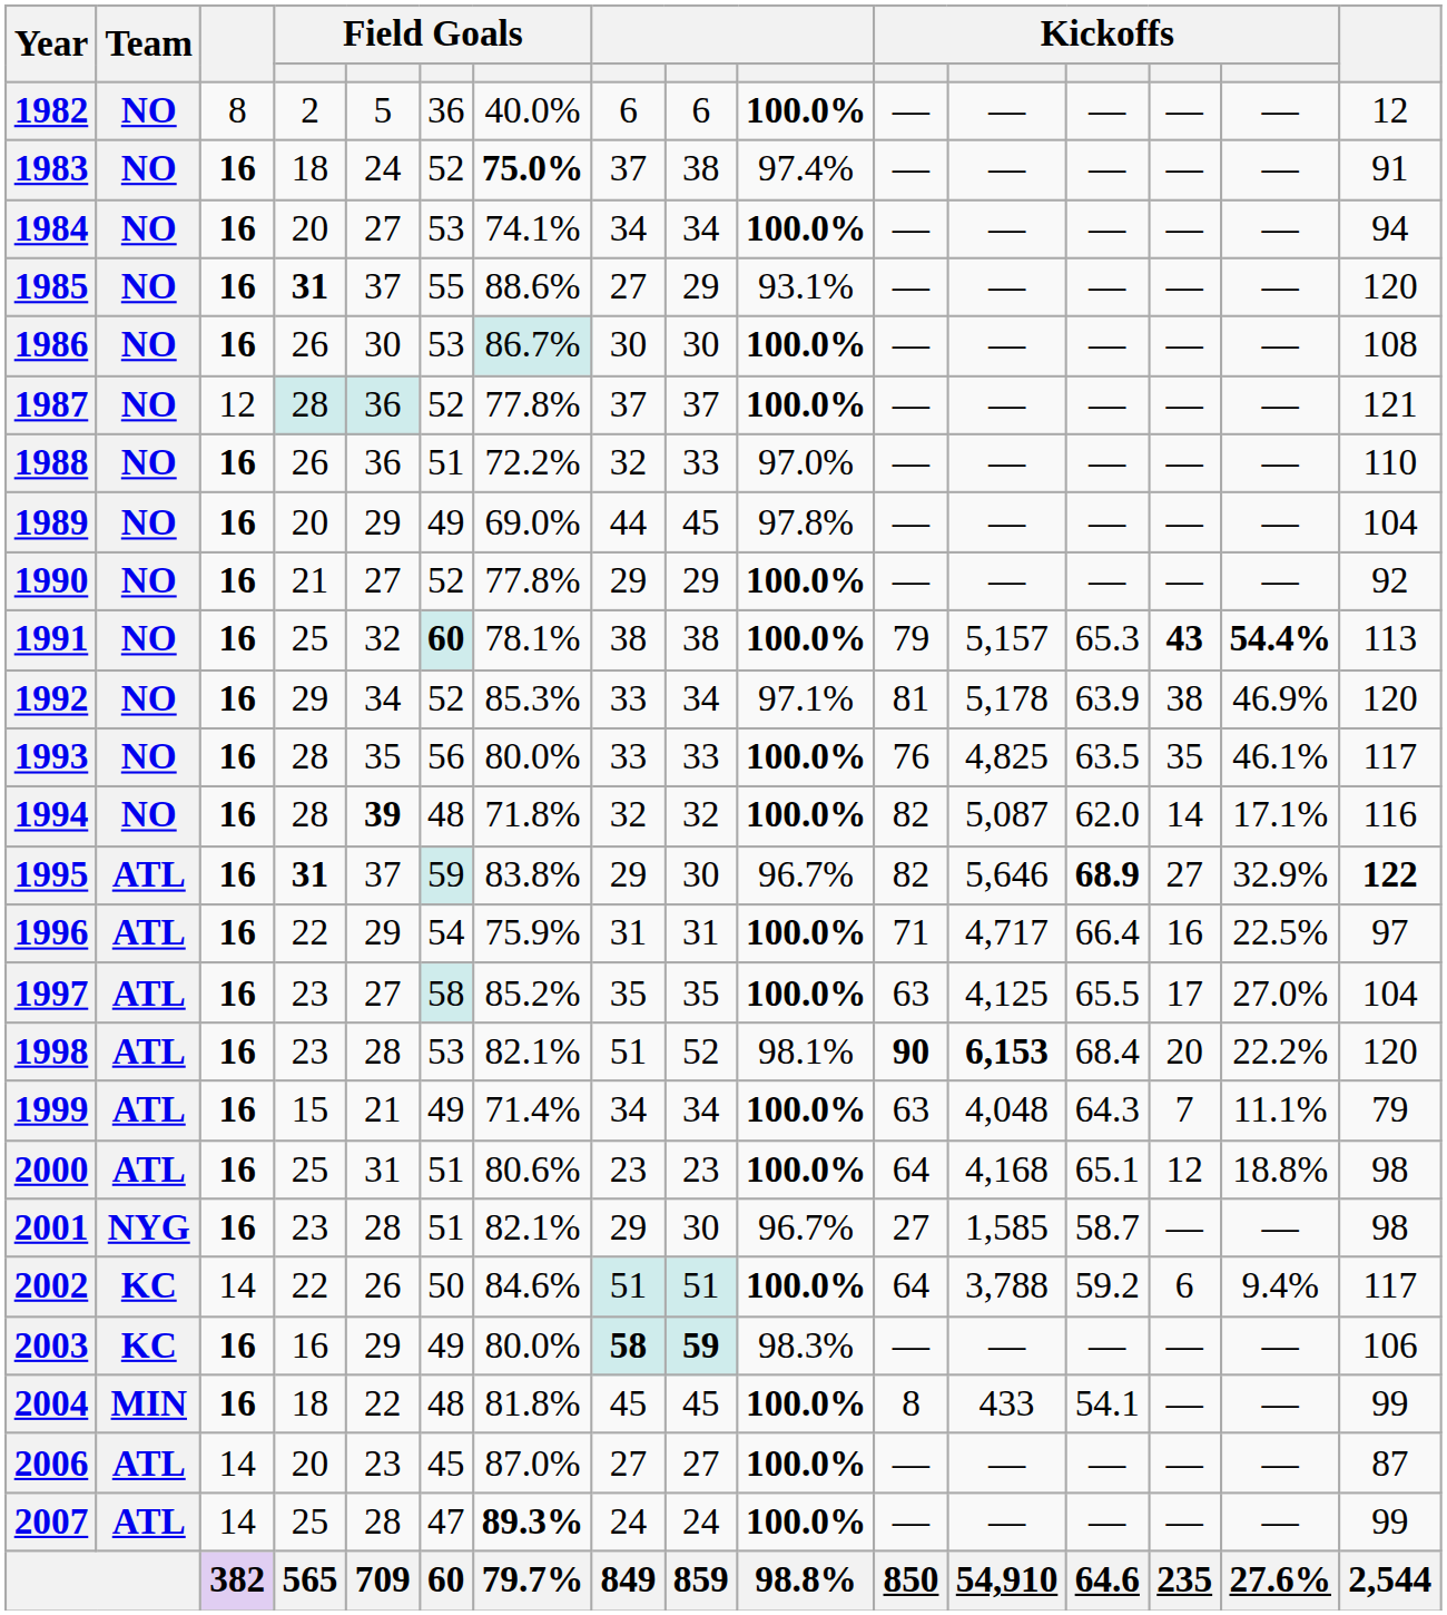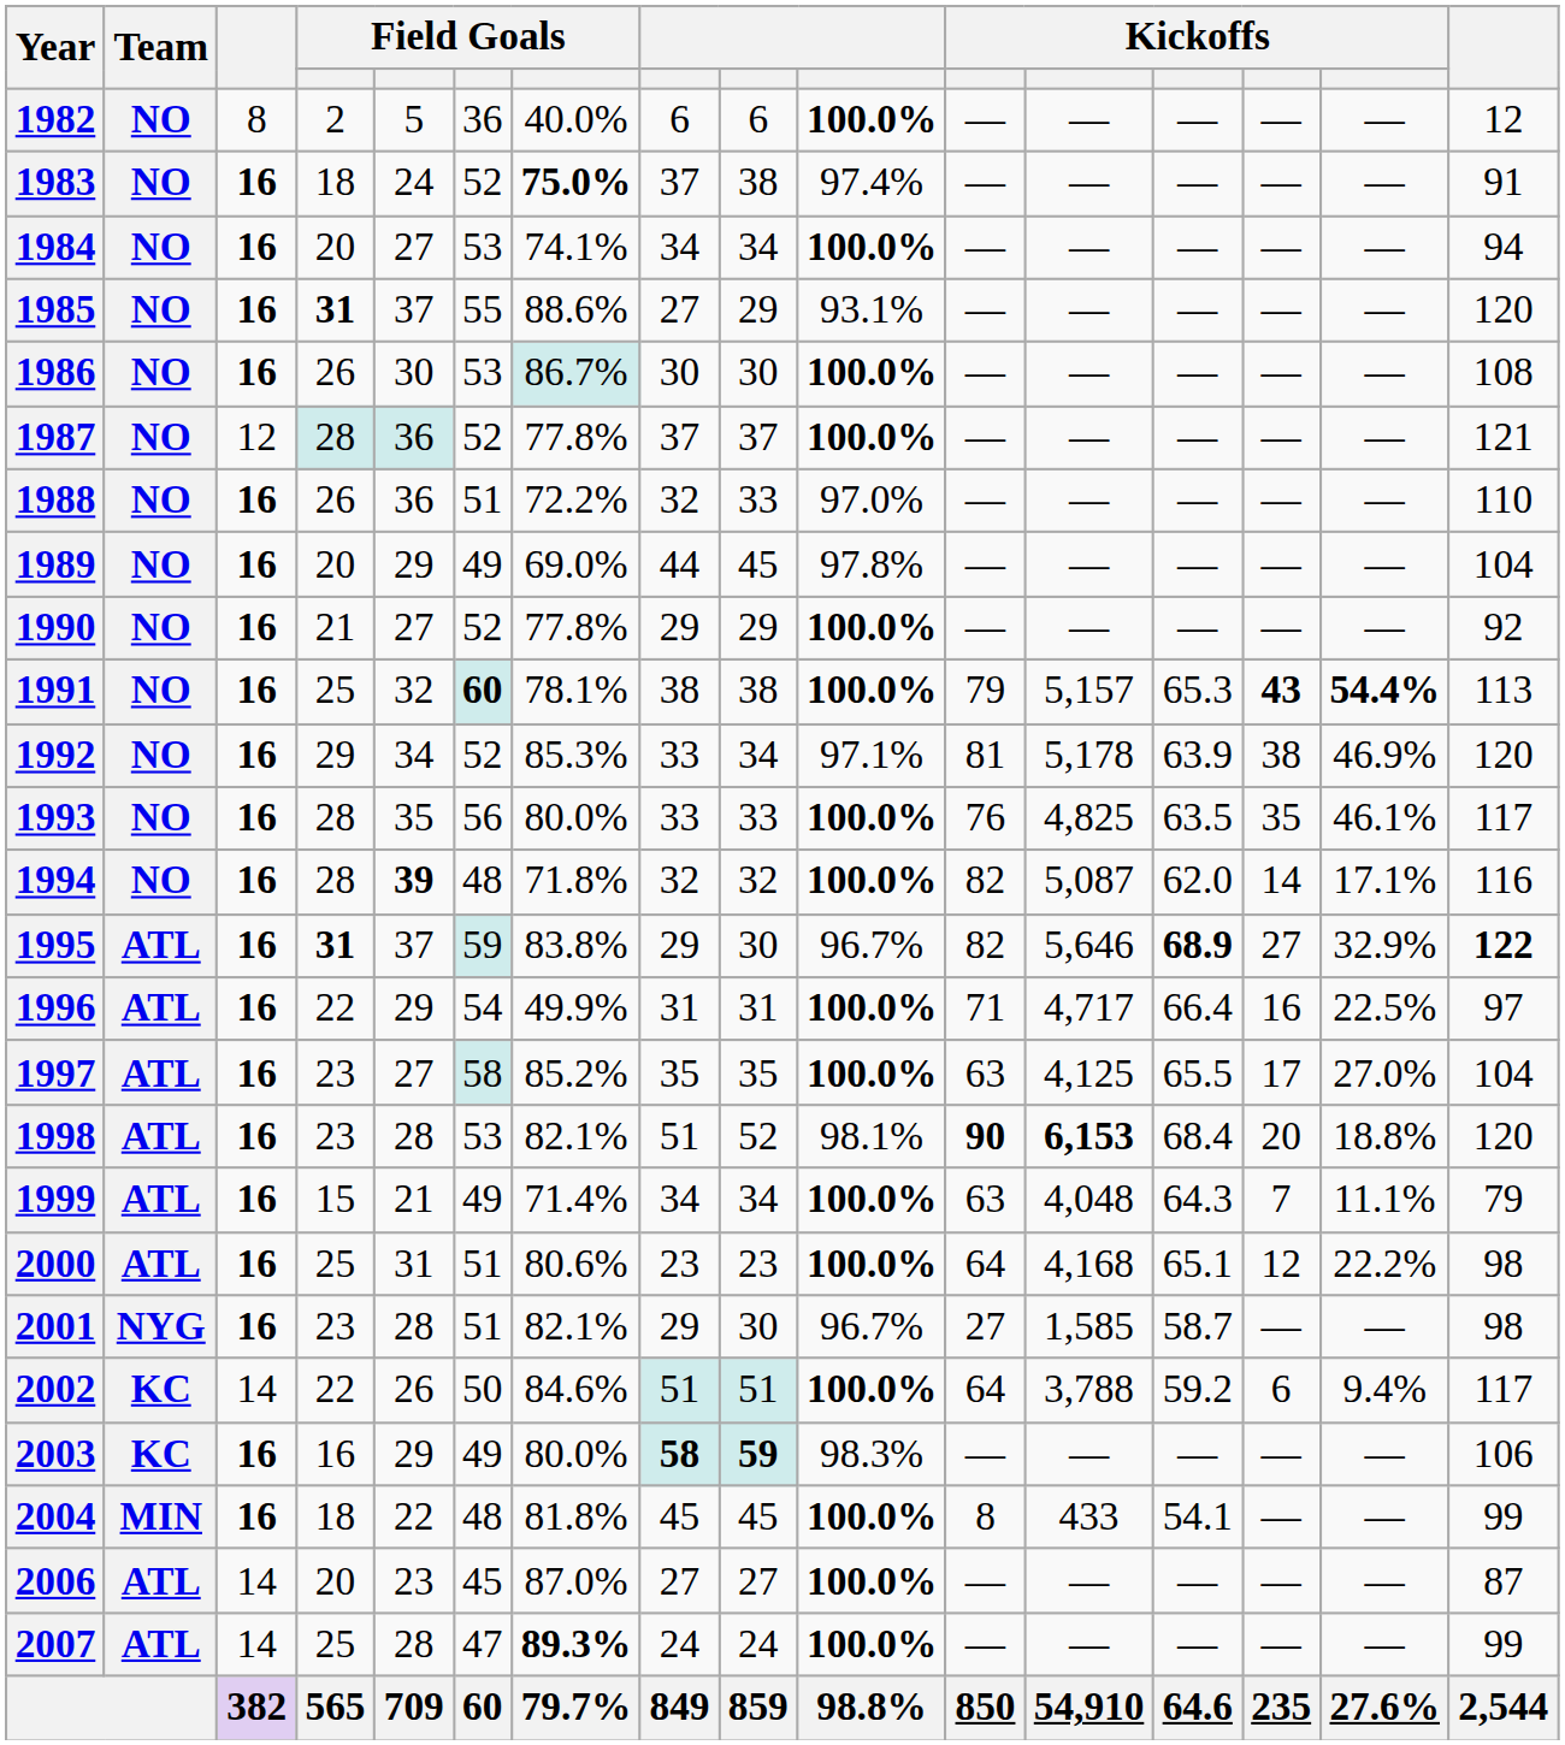 <table class="wikitable" style="text-align:center;">
 <tr>
 <th rowspan="2">Year</th>
 <th rowspan="2">Team</th>
 <th rowspan="2"></th>
 <th colspan="4">Field Goals</th>
 <th colspan="3"></th>
 <th colspan="5">Kickoffs</th>
 <th rowspan="2"></th>
 </tr>
 <tr>
 <th></th>
 <th></th>
 <th></th>
 <th></th>
 <th></th>
 <th></th>
 <th></th>
 <th></th>
 <th></th>
 <th></th>
 <th></th>
 <th></th>
 </tr>
 <tr>
 <th><a href='#'>1982</a></th>
 <th><a href='#'>NO</a></th>
 <td>8</td>
 <td>2</td>
 <td>5</td>
 <td>36</td>
 <td>40.0%</td>
 <td>6</td>
 <td>6</td>
 <td><strong>100.0%</strong></td>
 <td>—</td>
 <td>—</td>
 <td>—</td>
 <td>—</td>
 <td>—</td>
 <td>12</td>
 </tr>
 <tr>
 <th><a href='#'>1983</a></th>
 <th><a href='#'>NO</a></th>
 <td><strong>16</strong></td>
 <td>18</td>
 <td>24</td>
 <td>52</td>
 <td><strong>75.0%</strong></td>
 <td>37</td>
 <td>38</td>
 <td>97.4%</td>
 <td>—</td>
 <td>—</td>
 <td>—</td>
 <td>—</td>
 <td>—</td>
 <td>91</td>
 </tr>
 <tr>
 <th><a href='#'>1984</a></th>
 <th><a href='#'>NO</a></th>
 <td><strong>16</strong></td>
 <td>20</td>
 <td>27</td>
 <td>53</td>
 <td>74.1%</td>
 <td>34</td>
 <td>34</td>
 <td><strong>100.0%</strong></td>
 <td>—</td>
 <td>—</td>
 <td>—</td>
 <td>—</td>
 <td>—</td>
 <td>94</td>
 </tr>
 <tr>
 <th><a href='#'>1985</a></th>
 <th><a href='#'>NO</a></th>
 <td><strong>16</strong></td>
 <td><strong>31</strong></td>
 <td>37</td>
 <td>55</td>
 <td>88.6%</td>
 <td>27</td>
 <td>29</td>
 <td>93.1%</td>
 <td>—</td>
 <td>—</td>
 <td>—</td>
 <td>—</td>
 <td>—</td>
 <td>120</td>
 </tr>
 <tr>
 <th><a href='#'>1986</a></th>
 <th><a href='#'>NO</a></th>
 <td><strong>16</strong></td>
 <td>26</td>
 <td>30</td>
 <td>53</td>
 <td style="background:#cfecec;">86.7%</td>
 <td>30</td>
 <td>30</td>
 <td><strong>100.0%</strong></td>
 <td>—</td>
 <td>—</td>
 <td>—</td>
 <td>—</td>
 <td>—</td>
 <td>108</td>
 </tr>
 <tr>
 <th><a href='#'>1987</a></th>
 <th><a href='#'>NO</a></th>
 <td>12</td>
 <td style="background:#cfecec;">28</td>
 <td style="background:#cfecec;">36</td>
 <td>52</td>
 <td>77.8%</td>
 <td>37</td>
 <td>37</td>
 <td><strong>100.0%</strong></td>
 <td>—</td>
 <td>—</td>
 <td>—</td>
 <td>—</td>
 <td>—</td>
 <td>121</td>
 </tr>
 <tr>
 <th><a href='#'>1988</a></th>
 <th><a href='#'>NO</a></th>
 <td><strong>16</strong></td>
 <td>26</td>
 <td>36</td>
 <td>51</td>
 <td>72.2%</td>
 <td>32</td>
 <td>33</td>
 <td>97.0%</td>
 <td>—</td>
 <td>—</td>
 <td>—</td>
 <td>—</td>
 <td>—</td>
 <td>110</td>
 </tr>
 <tr>
 <th><a href='#'>1989</a></th>
 <th><a href='#'>NO</a></th>
 <td><strong>16</strong></td>
 <td>20</td>
 <td>29</td>
 <td>49</td>
 <td>69.0%</td>
 <td>44</td>
 <td>45</td>
 <td>97.8%</td>
 <td>—</td>
 <td>—</td>
 <td>—</td>
 <td>—</td>
 <td>—</td>
 <td>104</td>
 </tr>
 <tr>
 <th><a href='#'>1990</a></th>
 <th><a href='#'>NO</a></th>
 <td><strong>16</strong></td>
 <td>21</td>
 <td>27</td>
 <td>52</td>
 <td>77.8%</td>
 <td>29</td>
 <td>29</td>
 <td><strong>100.0%</strong></td>
 <td>—</td>
 <td>—</td>
 <td>—</td>
 <td>—</td>
 <td>—</td>
 <td>92</td>
 </tr>
 <tr>
 <th><a href='#'>1991</a></th>
 <th><a href='#'>NO</a></th>
 <td><strong>16</strong></td>
 <td>25</td>
 <td>32</td>
 <td style="background:#cfecec;"><strong>60</strong></td>
 <td>78.1%</td>
 <td>38</td>
 <td>38</td>
 <td><strong>100.0%</strong></td>
 <td>79</td>
 <td>5,157</td>
 <td>65.3</td>
 <td><strong>43</strong></td>
 <td><strong>54.4%</strong></td>
 <td>113</td>
 </tr>
 <tr>
 <th><a href='#'>1992</a></th>
 <th><a href='#'>NO</a></th>
 <td><strong>16</strong></td>
 <td>29</td>
 <td>34</td>
 <td>52</td>
 <td>85.3%</td>
 <td>33</td>
 <td>34</td>
 <td>97.1%</td>
 <td>81</td>
 <td>5,178</td>
 <td>63.9</td>
 <td>38</td>
 <td>46.9%</td>
 <td>120</td>
 </tr>
 <tr>
 <th><a href='#'>1993</a></th>
 <th><a href='#'>NO</a></th>
 <td><strong>16</strong></td>
 <td>28</td>
 <td>35</td>
 <td>56</td>
 <td>80.0%</td>
 <td>33</td>
 <td>33</td>
 <td><strong>100.0%</strong></td>
 <td>76</td>
 <td>4,825</td>
 <td>63.5</td>
 <td>35</td>
 <td>46.1%</td>
 <td>117</td>
 </tr>
 <tr>
 <th><a href='#'>1994</a></th>
 <th><a href='#'>NO</a></th>
 <td><strong>16</strong></td>
 <td>28</td>
 <td><strong>39</strong></td>
 <td>48</td>
 <td>71.8%</td>
 <td>32</td>
 <td>32</td>
 <td><strong>100.0%</strong></td>
 <td>82</td>
 <td>5,087</td>
 <td>62.0</td>
 <td>14</td>
 <td>17.1%</td>
 <td>116</td>
 </tr>
 <tr>
 <th><a href='#'>1995</a></th>
 <th><a href='#'>ATL</a></th>
 <td><strong>16</strong></td>
 <td><strong>31</strong></td>
 <td>37</td>
 <td style="background:#cfecec;">59</td>
 <td>83.8%</td>
 <td>29</td>
 <td>30</td>
 <td>96.7%</td>
 <td>82</td>
 <td>5,646</td>
 <td><strong>68.9</strong></td>
 <td>27</td>
 <td>32.9%</td>
 <td><strong>122</strong></td>
 </tr>
 <tr>
 <th><a href='#'>1996</a></th>
 <th><a href='#'>ATL</a></th>
 <td><strong>16</strong></td>
 <td>22</td>
 <td>29</td>
 <td>54</td>
-<td>75.9%</td>
+<td>49.9%</td>
 <td>31</td>
 <td>31</td>
 <td><strong>100.0%</strong></td>
 <td>71</td>
 <td>4,717</td>
 <td>66.4</td>
 <td>16</td>
 <td>22.5%</td>
 <td>97</td>
 </tr>
 <tr>
 <th><a href='#'>1997</a></th>
 <th><a href='#'>ATL</a></th>
 <td><strong>16</strong></td>
 <td>23</td>
 <td>27</td>
 <td style="background:#cfecec;">58</td>
 <td>85.2%</td>
 <td>35</td>
 <td>35</td>
 <td><strong>100.0%</strong></td>
 <td>63</td>
 <td>4,125</td>
 <td>65.5</td>
 <td>17</td>
 <td>27.0%</td>
 <td>104</td>
 </tr>
 <tr>
 <th><a href='#'>1998</a></th>
 <th><a href='#'>ATL</a></th>
 <td><strong>16</strong></td>
 <td>23</td>
 <td>28</td>
 <td>53</td>
 <td>82.1%</td>
 <td>51</td>
 <td>52</td>
 <td>98.1%</td>
 <td><strong>90</strong></td>
 <td><strong>6,153</strong></td>
 <td>68.4</td>
 <td>20</td>
-<td>22.2%</td>
+<td>18.8%</td>
 <td>120</td>
 </tr>
 <tr>
 <th><a href='#'>1999</a></th>
 <th><a href='#'>ATL</a></th>
 <td><strong>16</strong></td>
 <td>15</td>
 <td>21</td>
 <td>49</td>
 <td>71.4%</td>
 <td>34</td>
 <td>34</td>
 <td><strong>100.0%</strong></td>
 <td>63</td>
 <td>4,048</td>
 <td>64.3</td>
 <td>7</td>
 <td>11.1%</td>
 <td>79</td>
 </tr>
 <tr>
 <th><a href='#'>2000</a></th>
 <th><a href='#'>ATL</a></th>
 <td><strong>16</strong></td>
 <td>25</td>
 <td>31</td>
 <td>51</td>
 <td>80.6%</td>
 <td>23</td>
 <td>23</td>
 <td><strong>100.0%</strong></td>
 <td>64</td>
 <td>4,168</td>
 <td>65.1</td>
 <td>12</td>
-<td>18.8%</td>
+<td>22.2%</td>
 <td>98</td>
 </tr>
 <tr>
 <th><a href='#'>2001</a></th>
 <th><a href='#'>NYG</a></th>
 <td><strong>16</strong></td>
 <td>23</td>
 <td>28</td>
 <td>51</td>
 <td>82.1%</td>
 <td>29</td>
 <td>30</td>
 <td>96.7%</td>
 <td>27</td>
 <td>1,585</td>
 <td>58.7</td>
 <td>—</td>
 <td>—</td>
 <td>98</td>
 </tr>
 <tr>
 <th><a href='#'>2002</a></th>
 <th><a href='#'>KC</a></th>
 <td>14</td>
 <td>22</td>
 <td>26</td>
 <td>50</td>
 <td>84.6%</td>
 <td style="background:#cfecec;">51</td>
 <td style="background:#cfecec;">51</td>
 <td><strong>100.0%</strong></td>
 <td>64</td>
 <td>3,788</td>
 <td>59.2</td>
 <td>6</td>
 <td>9.4%</td>
 <td>117</td>
 </tr>
 <tr>
 <th><a href='#'>2003</a></th>
 <th><a href='#'>KC</a></th>
 <td><strong>16</strong></td>
 <td>16</td>
 <td>29</td>
 <td>49</td>
 <td>80.0%</td>
 <td style="background:#cfecec;"><strong>58</strong></td>
 <td style="background:#cfecec;"><strong>59</strong></td>
 <td>98.3%</td>
 <td>—</td>
 <td>—</td>
 <td>—</td>
 <td>—</td>
 <td>—</td>
 <td>106</td>
 </tr>
 <tr>
 <th><a href='#'>2004</a></th>
 <th><a href='#'>MIN</a></th>
 <td><strong>16</strong></td>
 <td>18</td>
 <td>22</td>
 <td>48</td>
 <td>81.8%</td>
 <td>45</td>
 <td>45</td>
 <td><strong>100.0%</strong></td>
 <td>8</td>
 <td>433</td>
 <td>54.1</td>
 <td>—</td>
 <td>—</td>
 <td>99</td>
 </tr>
 <tr>
 <th><a href='#'>2006</a></th>
 <th><a href='#'>ATL</a></th>
 <td>14</td>
 <td>20</td>
 <td>23</td>
 <td>45</td>
 <td>87.0%</td>
 <td>27</td>
 <td>27</td>
 <td><strong>100.0%</strong></td>
 <td>—</td>
 <td>—</td>
 <td>—</td>
 <td>—</td>
 <td>—</td>
 <td>87</td>
 </tr>
 <tr>
 <th><a href='#'>2007</a></th>
 <th><a href='#'>ATL</a></th>
 <td>14</td>
 <td>25</td>
 <td>28</td>
 <td>47</td>
 <td><strong>89.3%</strong></td>
 <td>24</td>
 <td>24</td>
 <td><strong>100.0%</strong></td>
 <td>—</td>
 <td>—</td>
 <td>—</td>
 <td>—</td>
 <td>—</td>
 <td>99</td>
 </tr>
 <tr>
 <th colspan="2"></th>
 <th style="background:#e0cef2;">382</th>
 <th>565</th>
 <th>709</th>
 <th>60</th>
 <th>79.7%</th>
 <th>849</th>
 <th>859</th>
 <th>98.8%</th>
 <th><u>850</u></th>
 <th><u>54,910</u></th>
 <th><u>64.6</u></th>
 <th><u>235</u></th>
 <th><u>27.6%</u></th>
 <th>2,544</th>
 </tr>
 </table>
